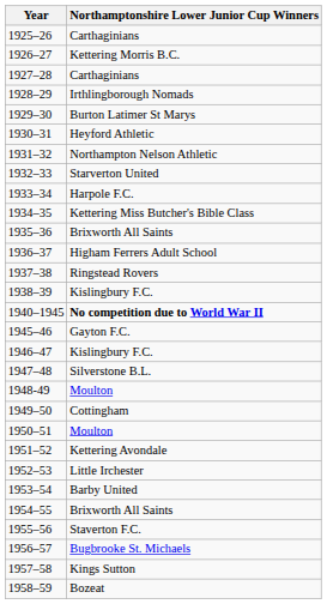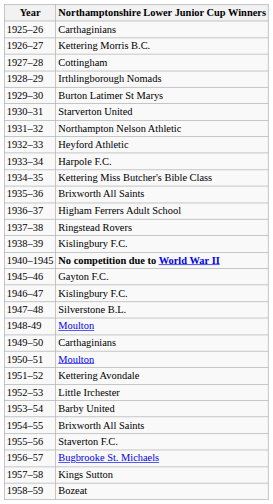 <table class="wikitable" style="float:left; margin-right:1em">
 <tr>
 <th>Year</th>
 <th>Northamptonshire Lower Junior Cup Winners</th>
 </tr>
 <tr>
 <td>1925–26</td>
 <td>Carthaginians</td>
 </tr>
 <tr>
 <td>1926–27</td>
 <td>Kettering Morris B.C.</td>
 </tr>
 <tr>
 <td>1927–28</td>
-<td>Carthaginians</td>
+<td>Cottingham</td>
 </tr>
 <tr>
 <td>1928–29</td>
 <td>Irthlingborough Nomads</td>
 </tr>
 <tr>
 <td>1929–30</td>
 <td>Burton Latimer St Marys</td>
 </tr>
 <tr>
 <td>1930–31</td>
-<td>Heyford Athletic</td>
+<td>Starverton United</td>
 </tr>
 <tr>
 <td>1931–32</td>
 <td>Northampton Nelson Athletic</td>
 </tr>
 <tr>
 <td>1932–33</td>
-<td>Starverton United</td>
+<td>Heyford Athletic</td>
 </tr>
 <tr>
 <td>1933–34</td>
 <td>Harpole F.C.</td>
 </tr>
 <tr>
 <td>1934–35</td>
 <td>Kettering Miss Butcher's Bible Class</td>
 </tr>
 <tr>
 <td>1935–36</td>
 <td>Brixworth All Saints</td>
 </tr>
 <tr>
 <td>1936–37</td>
 <td>Higham Ferrers Adult School</td>
 </tr>
 <tr>
 <td>1937–38</td>
 <td>Ringstead Rovers</td>
 </tr>
 <tr>
 <td>1938–39</td>
 <td>Kislingbury F.C.</td>
 </tr>
 <tr>
 <td>1940–1945</td>
 <td><strong>No competition due to <a href='#'>World War&nbsp;II</a></strong></td>
 </tr>
 <tr>
 <td>1945–46</td>
 <td>Gayton F.C.</td>
 </tr>
 <tr>
 <td>1946–47</td>
 <td>Kislingbury F.C.</td>
 </tr>
 <tr>
 <td>1947–48</td>
 <td>Silverstone B.L.</td>
 </tr>
 <tr>
 <td>1948-49</td>
 <td><a href='#'>Moulton</a></td>
 </tr>
 <tr>
 <td>1949–50</td>
-<td>Cottingham</td>
+<td>Carthaginians</td>
 </tr>
 <tr>
 <td>1950–51</td>
 <td><a href='#'>Moulton</a></td>
 </tr>
 <tr>
 <td>1951–52</td>
 <td>Kettering Avondale</td>
 </tr>
 <tr>
 <td>1952–53</td>
 <td>Little Irchester</td>
 </tr>
 <tr>
 <td>1953–54</td>
 <td>Barby United</td>
 </tr>
 <tr>
 <td>1954–55</td>
 <td>Brixworth All Saints</td>
 </tr>
 <tr>
 <td>1955–56</td>
 <td>Staverton F.C.</td>
 </tr>
 <tr>
 <td>1956–57</td>
 <td><a href='#'>Bugbrooke St. Michaels</a></td>
 </tr>
 <tr>
 <td>1957–58</td>
 <td>Kings Sutton</td>
 </tr>
 <tr>
 <td>1958–59</td>
 <td>Bozeat</td>
 </tr>
 </table>
